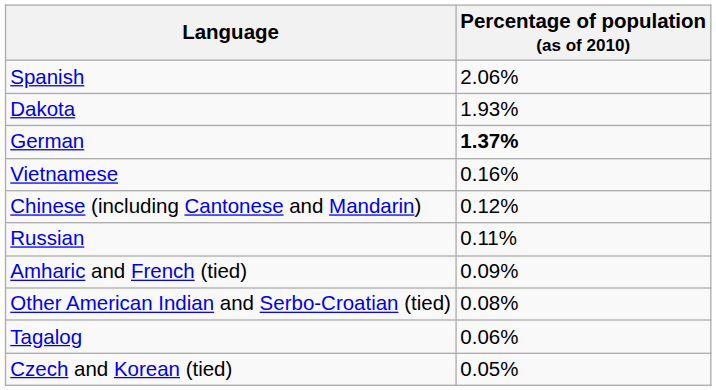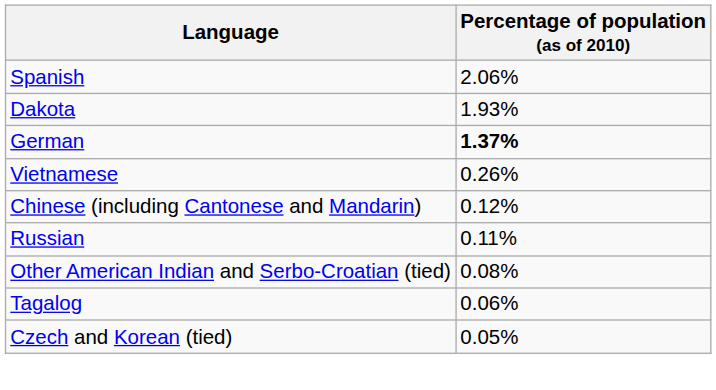 <table class="wikitable sortable" style="margin-left:1em; float:right">
 <tr>
 <th>Language</th>
 <th>Percentage of population<br><small>(as of 2010)</small></th>
 </tr>
 <tr>
 <td><a href='#'>Spanish</a></td>
 <td>2.06%</td>
 </tr>
 <tr>
 <td><a href='#'>Dakota</a></td>
 <td>1.93%</td>
 </tr>
 <tr>
 <td><a href='#'>German</a></td>
 <td><strong>1.37%</strong></td>
 </tr>
 <tr>
 <td><a href='#'>Vietnamese</a></td>
-<td>0.16%</td>
+<td>0.26%</td>
 </tr>
 <tr>
 <td><a href='#'>Chinese</a> (including <a href='#'>Cantonese</a> and <a href='#'>Mandarin</a>)</td>
 <td>0.12%</td>
 </tr>
 <tr>
 <td><a href='#'>Russian</a></td>
 <td>0.11%</td>
-</tr>
-<tr>
-<td><a href='#'>Amharic</a> and <a href='#'>French</a> (tied)</td>
-<td>0.09%</td>
 </tr>
 <tr>
 <td><a href='#'>Other American Indian</a> and <a href='#'>Serbo-Croatian</a> (tied)</td>
 <td>0.08%</td>
 </tr>
 <tr>
 <td><a href='#'>Tagalog</a></td>
 <td>0.06%</td>
 </tr>
 <tr>
 <td><a href='#'>Czech</a> and <a href='#'>Korean</a> (tied)</td>
 <td>0.05%</td>
 </tr>
 </table>
